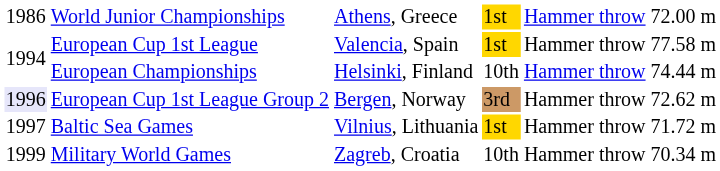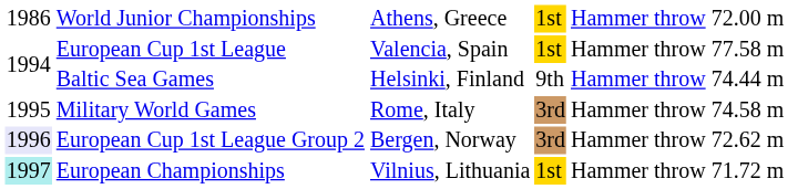 <table>
 <tr>
 <td>1986</td>
 <td><a href='#'>World Junior Championships</a></td>
 <td><a href='#'>Athens</a>, Greece</td>
 <td bgcolor=gold>1st</td>
 <td><a href='#'>Hammer throw</a></td>
 <td>72.00 m</td>
 </tr>
 <tr>
 <td rowspan=2>1994</td>
 <td><a href='#'>European Cup 1st League</a></td>
 <td><a href='#'>Valencia</a>, Spain</td>
 <td bgcolor=gold>1st</td>
 <td>Hammer throw</td>
 <td>77.58 m</td>
 </tr>
 <tr>
-<td><a href='#'>European Championships</a></td>
+<td><a href='#'>Baltic Sea Games</a></td>
 <td><a href='#'>Helsinki</a>, Finland</td>
-<td>10th</td>
+<td>9th</td>
 <td><a href='#'>Hammer throw</a></td>
 <td>74.44 m</td>
+</tr>
+<tr>
+<td>1995</td>
+<td><a href='#'>Military World Games</a></td>
+<td><a href='#'>Rome</a>, Italy</td>
+<td bgcolor=cc9966>3rd</td>
+<td>Hammer throw</td>
+<td>74.58 m</td>
 </tr>
 <tr>
 <td style="background: lavender;">1996</td>
 <td><a href='#'>European Cup 1st League Group 2</a></td>
 <td><a href='#'>Bergen</a>, Norway</td>
 <td bgcolor=cc9966>3rd</td>
 <td>Hammer throw</td>
 <td>72.62 m</td>
 </tr>
 <tr>
-<td>1997</td>
-<td><a href='#'>Baltic Sea Games</a></td>
+<td style="background: paleturquoise;">1997</td>
+<td><a href='#'>European Championships</a></td>
 <td><a href='#'>Vilnius</a>, Lithuania</td>
 <td bgcolor=gold>1st</td>
 <td>Hammer throw</td>
 <td>71.72 m</td>
 </tr>
-<tr>
-<td>1999</td>
-<td><a href='#'>Military World Games</a></td>
-<td><a href='#'>Zagreb</a>, Croatia</td>
-<td>10th</td>
-<td>Hammer throw</td>
-<td>70.34 m</td>
-</tr>
 </table>
